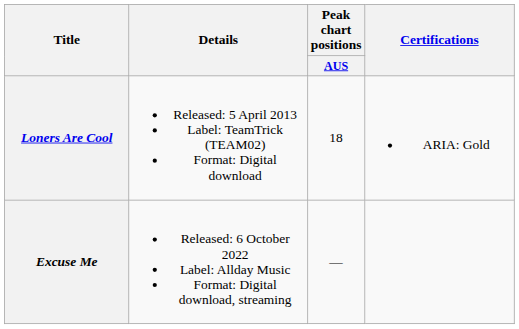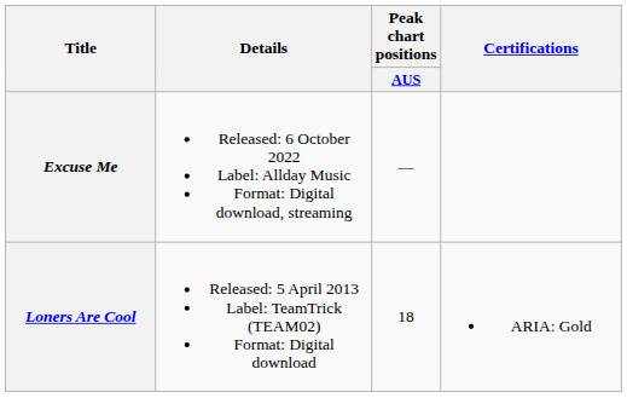 <table class="wikitable plainrowheaders" style="text-align:center;">
 <tr>
 <th rowspan="2" scope="col" style="width:14em;">Title</th>
 <th rowspan="2" scope="col" style="width:18em;">Details</th>
 <th colspan="1" scope="col">Peak chart positions</th>
 <th rowspan="2" scope="col" style="width:15em;"><a href='#'>Certifications</a></th>
 </tr>
 <tr>
 <th scope="col" style="width:3em;font-size:90%;"><a href='#'>AUS</a><br></th>
 </tr>
 <tr>
+<th scope="row"><em>Excuse Me</em></th>
+<td><br><ul><li>Released: 6 October 2022</li><li>Label: Allday Music</li><li>Format: Digital download, streaming</li></ul></td>
+<td>—</td>
+<td></td>
+</tr>
+<tr>
 <th scope="row"><em><a href='#'>Loners Are Cool</a></em></th>
 <td><br><ul><li>Released: 5 April 2013</li><li>Label: TeamTrick (TEAM02)</li><li>Format: Digital download</li></ul></td>
 <td>18</td>
 <td><br><ul><li>ARIA: Gold</li></ul></td>
 </tr>
-<tr>
-<th scope="row"><em>Excuse Me</em></th>
-<td><br><ul><li>Released: 6 October 2022</li><li>Label: Allday Music</li><li>Format: Digital download, streaming</li></ul></td>
-<td>—</td>
-<td></td>
-</tr>
 </table>
